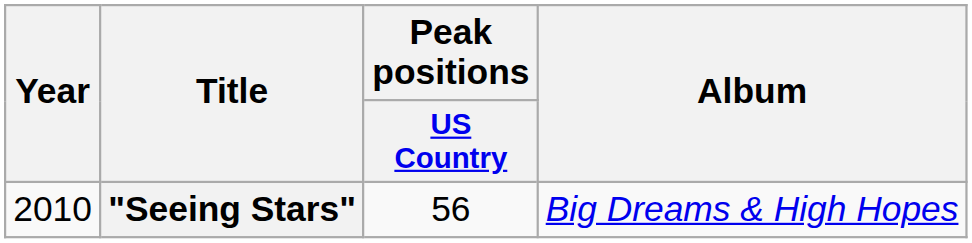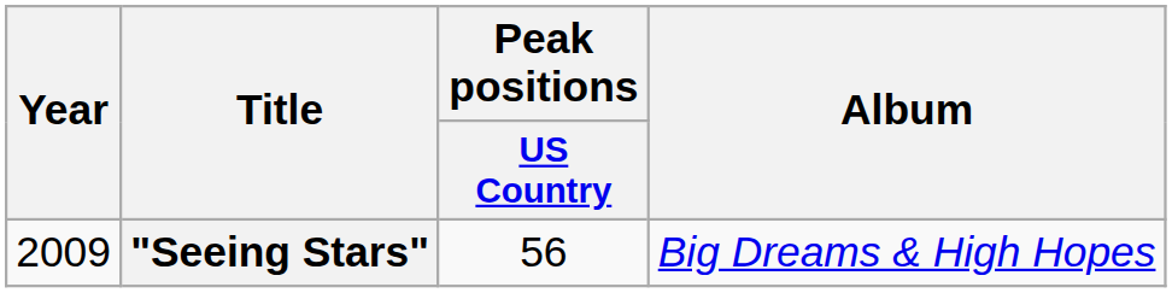 <table class="wikitable plainrowheaders" style="text-align:center;">
 <tr>
 <th rowspan="2">Year</th>
 <th rowspan="2">Title</th>
 <th>Peak positions</th>
 <th rowspan="2">Album</th>
 </tr>
 <tr style="font-size:smaller;">
 <th width="60"><a href='#'>US Country</a><br></th>
 </tr>
 <tr>
-<td>2010</td>
+<td>2009</td>
 <th scope="row">"Seeing Stars"<br></th>
 <td>56</td>
 <td><em><a href='#'>Big Dreams & High Hopes</a></em></td>
 </tr>
 </table>
